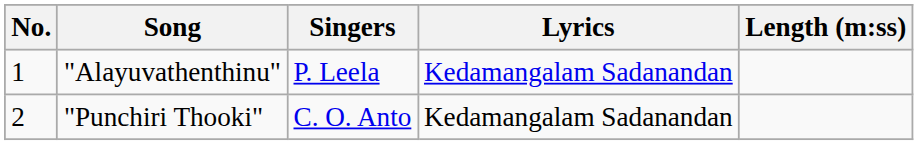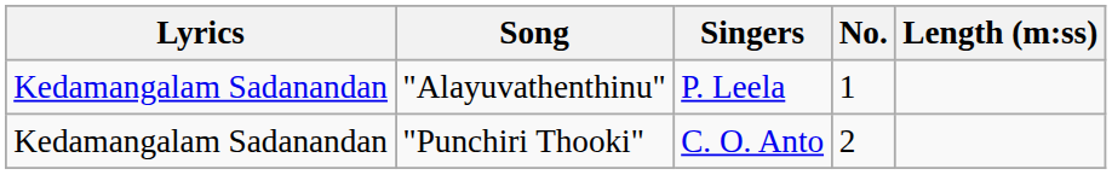 <table class="wikitable" style="font-size:95%;">
 <tr>
-<th>No.</th>
+<th>Lyrics</th>
 <th>Song</th>
 <th>Singers</th>
-<th>Lyrics</th>
+<th>No.</th>
 <th>Length (m:ss)</th>
 </tr>
 <tr>
-<td>1</td>
+<td><a href='#'>Kedamangalam Sadanandan</a></td>
 <td>"Alayuvathenthinu"</td>
 <td><a href='#'>P. Leela</a></td>
-<td><a href='#'>Kedamangalam Sadanandan</a></td>
+<td>1</td>
 <td></td>
 </tr>
 <tr>
-<td>2</td>
+<td>Kedamangalam Sadanandan</td>
 <td>"Punchiri Thooki"</td>
 <td><a href='#'>C. O. Anto</a></td>
-<td>Kedamangalam Sadanandan</td>
+<td>2</td>
 <td></td>
 </tr>
 </table>
